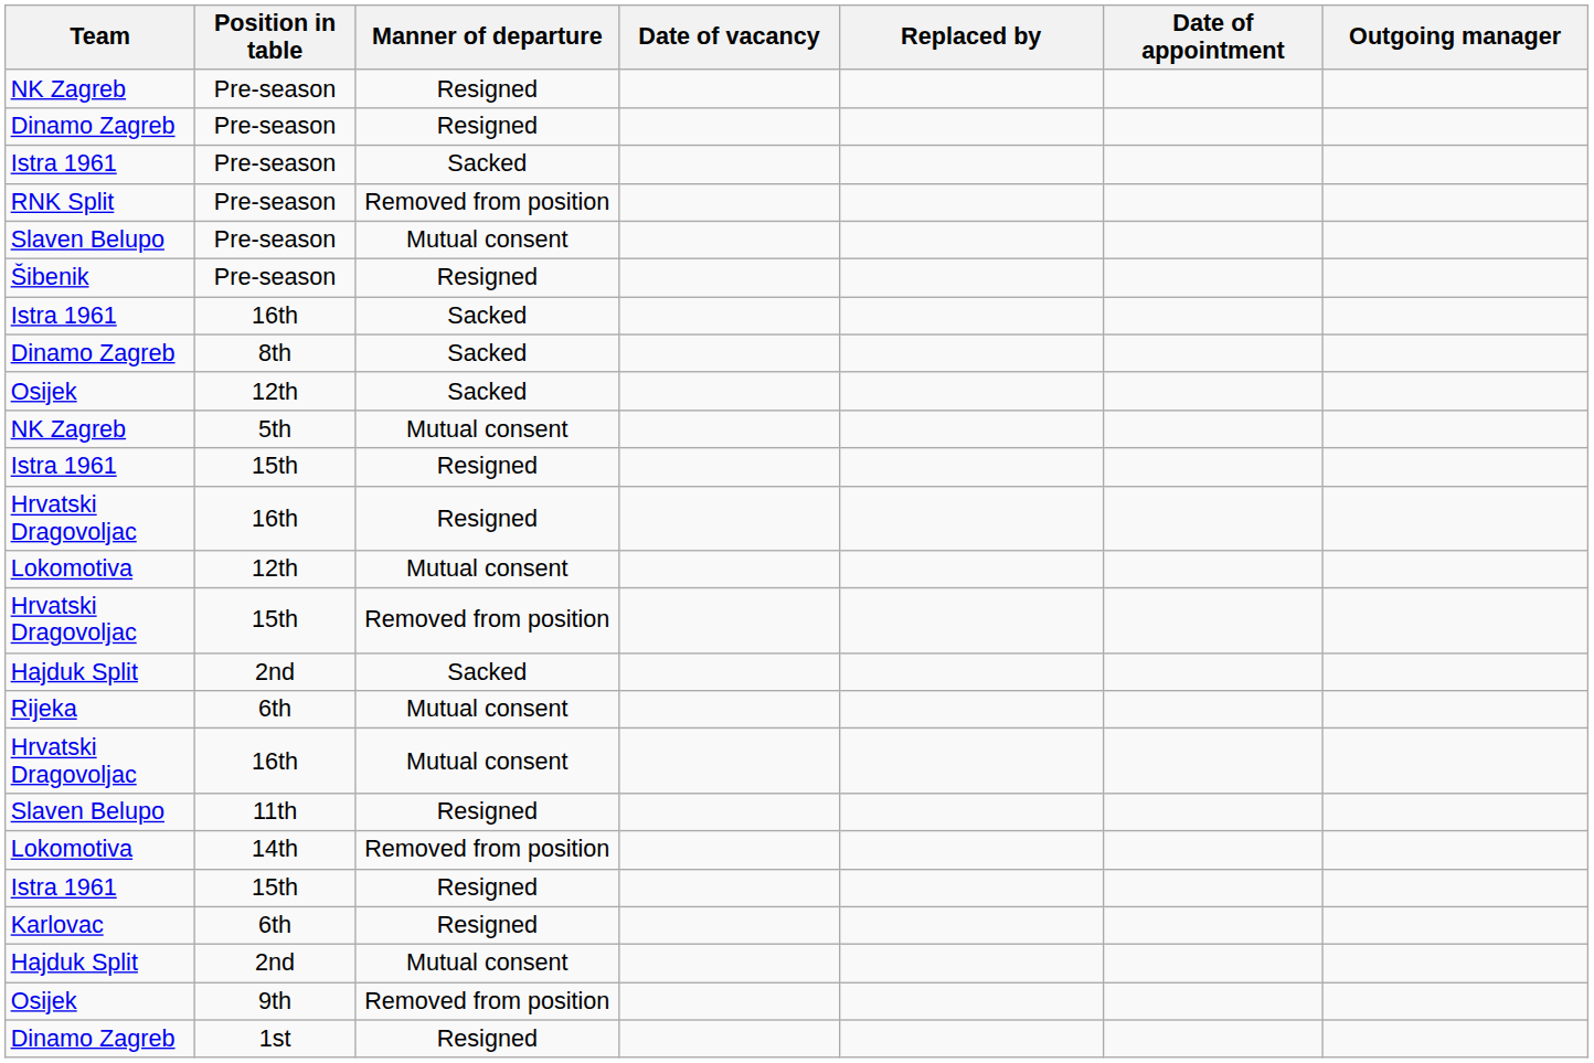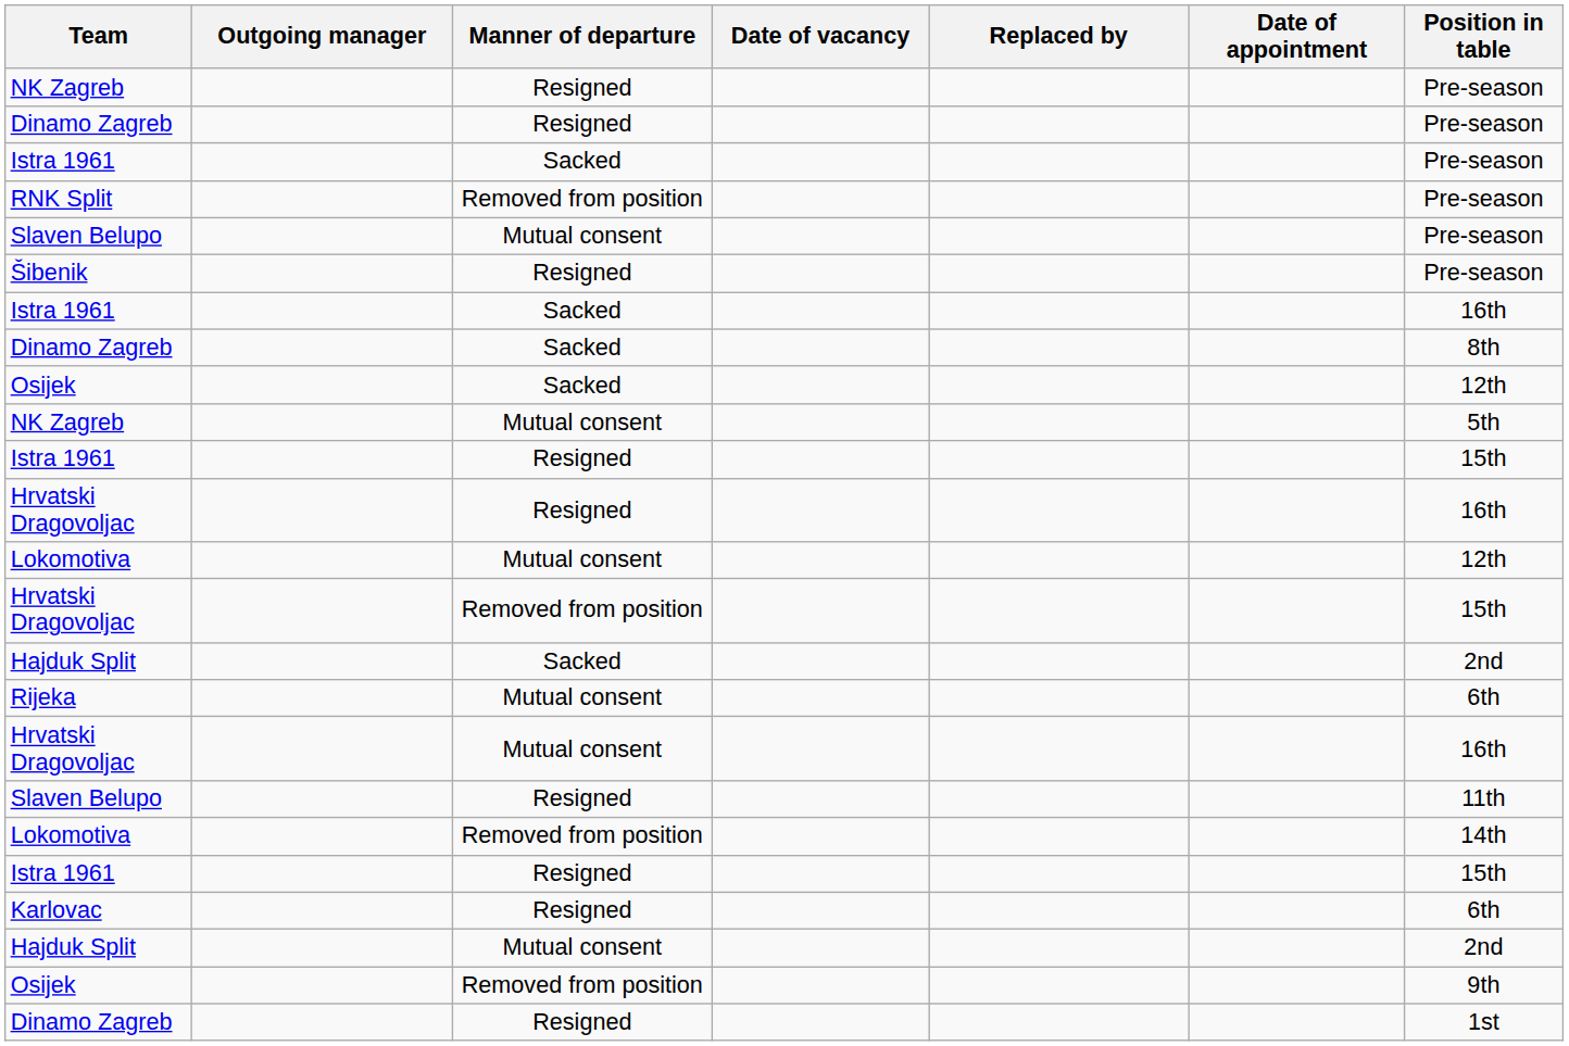 <table class="wikitable sortable" style="text-align: center;">
 <tr>
 <th width="120">Team</th>
-<th width="100">Position in table</th>
+<th width="170">Outgoing manager</th>
 <th width="170">Manner of departure</th>
 <th width="140">Date of vacancy</th>
 <th width="170">Replaced by</th>
 <th width="140">Date of appointment</th>
-<th width="170">Outgoing manager</th>
+<th width="100">Position in table</th>
 </tr>
 <tr>
 <td style="text-align:left;"><a href='#'>NK Zagreb</a></td>
-<td>Pre-season</td>
+<td style="text-align:left;"> </td>
 <td>Resigned</td>
 <td></td>
 <td style="text-align:left;"> </td>
 <td></td>
-<td style="text-align:left;"> </td>
+<td>Pre-season</td>
 </tr>
 <tr>
 <td style="text-align:left;"><a href='#'>Dinamo Zagreb</a></td>
-<td>Pre-season</td>
+<td style="text-align:left;"> </td>
 <td>Resigned</td>
 <td></td>
 <td style="text-align:left;"> </td>
 <td></td>
-<td style="text-align:left;"> </td>
+<td>Pre-season</td>
 </tr>
 <tr>
 <td style="text-align:left;"><a href='#'>Istra 1961</a></td>
-<td>Pre-season</td>
+<td style="text-align:left;"> </td>
 <td>Sacked</td>
 <td></td>
 <td style="text-align:left;"> </td>
 <td></td>
-<td style="text-align:left;"> </td>
+<td>Pre-season</td>
 </tr>
 <tr>
 <td style="text-align:left;"><a href='#'>RNK Split</a></td>
-<td>Pre-season</td>
+<td style="text-align:left;"> </td>
 <td>Removed from position</td>
 <td></td>
 <td style="text-align:left;"> </td>
 <td></td>
-<td style="text-align:left;"> </td>
+<td>Pre-season</td>
 </tr>
 <tr>
 <td style="text-align:left;"><a href='#'>Slaven Belupo</a></td>
-<td>Pre-season</td>
+<td style="text-align:left;"> </td>
 <td>Mutual consent</td>
 <td></td>
 <td style="text-align:left;"> </td>
 <td></td>
-<td style="text-align:left;"> </td>
+<td>Pre-season</td>
 </tr>
 <tr>
 <td style="text-align:left;"><a href='#'>Šibenik</a></td>
-<td>Pre-season</td>
+<td style="text-align:left;"> </td>
 <td>Resigned</td>
 <td></td>
 <td style="text-align:left;"> </td>
 <td></td>
-<td style="text-align:left;"> </td>
+<td>Pre-season</td>
 </tr>
 <tr>
 <td style="text-align:left;"><a href='#'>Istra 1961</a></td>
-<td>16th</td>
+<td style="text-align:left;"> </td>
 <td>Sacked</td>
 <td></td>
 <td style="text-align:left;"> </td>
 <td></td>
-<td style="text-align:left;"> </td>
+<td>16th</td>
 </tr>
 <tr>
 <td style="text-align:left;"><a href='#'>Dinamo Zagreb</a></td>
-<td>8th</td>
+<td style="text-align:left;"> </td>
 <td>Sacked</td>
 <td></td>
 <td style="text-align:left;"> </td>
 <td></td>
-<td style="text-align:left;"> </td>
+<td>8th</td>
 </tr>
 <tr>
 <td style="text-align:left;"><a href='#'>Osijek</a></td>
-<td>12th</td>
+<td style="text-align:left;"> </td>
 <td>Sacked</td>
 <td></td>
 <td style="text-align:left;"> </td>
 <td></td>
-<td style="text-align:left;"> </td>
+<td>12th</td>
 </tr>
 <tr>
 <td style="text-align:left;"><a href='#'>NK Zagreb</a></td>
-<td>5th</td>
+<td style="text-align:left;"> </td>
 <td>Mutual consent</td>
 <td></td>
 <td style="text-align:left;"> </td>
 <td></td>
-<td style="text-align:left;"> </td>
+<td>5th</td>
 </tr>
 <tr>
 <td style="text-align:left;"><a href='#'>Istra 1961</a></td>
-<td>15th</td>
+<td style="text-align:left;"> </td>
 <td>Resigned</td>
 <td></td>
 <td style="text-align:left;"> </td>
 <td></td>
-<td style="text-align:left;"> </td>
+<td>15th</td>
 </tr>
 <tr>
 <td style="text-align:left;"><a href='#'>Hrvatski Dragovoljac</a></td>
-<td>16th</td>
+<td style="text-align:left;"> </td>
 <td>Resigned</td>
 <td></td>
 <td style="text-align:left;"> </td>
 <td></td>
-<td style="text-align:left;"> </td>
+<td>16th</td>
 </tr>
 <tr>
 <td style="text-align:left;"><a href='#'>Lokomotiva</a></td>
-<td>12th</td>
+<td style="text-align:left;"> </td>
 <td>Mutual consent</td>
 <td></td>
 <td style="text-align:left;"> </td>
 <td></td>
-<td style="text-align:left;"> </td>
+<td>12th</td>
 </tr>
 <tr>
 <td style="text-align:left;"><a href='#'>Hrvatski Dragovoljac</a></td>
-<td>15th</td>
+<td style="text-align:left;"> </td>
 <td>Removed from position</td>
 <td></td>
 <td style="text-align:left;"> </td>
 <td></td>
-<td style="text-align:left;"> </td>
+<td>15th</td>
 </tr>
 <tr>
 <td style="text-align:left;"><a href='#'>Hajduk Split</a></td>
-<td>2nd</td>
+<td style="text-align:left;"> </td>
 <td>Sacked</td>
 <td></td>
 <td style="text-align:left;"> </td>
 <td></td>
-<td style="text-align:left;"> </td>
+<td>2nd</td>
 </tr>
 <tr>
 <td style="text-align:left;"><a href='#'>Rijeka</a></td>
-<td>6th</td>
+<td style="text-align:left;"> </td>
 <td>Mutual consent</td>
 <td></td>
 <td style="text-align:left;"> </td>
 <td></td>
-<td style="text-align:left;"> </td>
+<td>6th</td>
 </tr>
 <tr>
 <td style="text-align:left;"><a href='#'>Hrvatski Dragovoljac</a></td>
-<td>16th</td>
+<td style="text-align:left;"> </td>
 <td>Mutual consent</td>
 <td></td>
 <td style="text-align:left;"> </td>
 <td></td>
-<td style="text-align:left;"> </td>
+<td>16th</td>
 </tr>
 <tr>
 <td style="text-align:left;"><a href='#'>Slaven Belupo</a></td>
-<td>11th</td>
+<td style="text-align:left;"> </td>
 <td>Resigned</td>
 <td></td>
 <td style="text-align:left;"> </td>
 <td></td>
-<td style="text-align:left;"> </td>
+<td>11th</td>
 </tr>
 <tr>
 <td style="text-align:left;"><a href='#'>Lokomotiva</a></td>
-<td>14th</td>
+<td style="text-align:left;"> </td>
 <td>Removed from position</td>
 <td></td>
 <td style="text-align:left;"> </td>
 <td></td>
-<td style="text-align:left;"> </td>
+<td>14th</td>
 </tr>
 <tr>
 <td style="text-align:left;"><a href='#'>Istra 1961</a></td>
-<td>15th</td>
+<td style="text-align:left;"> </td>
 <td>Resigned</td>
 <td></td>
 <td style="text-align:left;"> </td>
 <td></td>
-<td style="text-align:left;"> </td>
+<td>15th</td>
 </tr>
 <tr>
 <td style="text-align:left;"><a href='#'>Karlovac</a></td>
-<td>6th</td>
+<td style="text-align:left;"> </td>
 <td>Resigned</td>
 <td></td>
 <td style="text-align:left;"> </td>
 <td></td>
-<td style="text-align:left;"> </td>
+<td>6th</td>
 </tr>
 <tr>
 <td style="text-align:left;"><a href='#'>Hajduk Split</a></td>
-<td>2nd</td>
+<td style="text-align:left;"> </td>
 <td>Mutual consent</td>
 <td></td>
 <td style="text-align:left;"> </td>
 <td></td>
-<td style="text-align:left;"> </td>
+<td>2nd</td>
 </tr>
 <tr>
 <td style="text-align:left;"><a href='#'>Osijek</a></td>
-<td>9th</td>
+<td style="text-align:left;"> </td>
 <td>Removed from position</td>
 <td></td>
 <td style="text-align:left;"> </td>
 <td></td>
-<td style="text-align:left;"> </td>
+<td>9th</td>
 </tr>
 <tr>
 <td style="text-align:left;"><a href='#'>Dinamo Zagreb</a></td>
-<td>1st</td>
+<td style="text-align:left;"> </td>
 <td>Resigned</td>
 <td></td>
 <td style="text-align:left;"> </td>
 <td></td>
-<td style="text-align:left;"> </td>
+<td>1st</td>
 </tr>
 </table>
